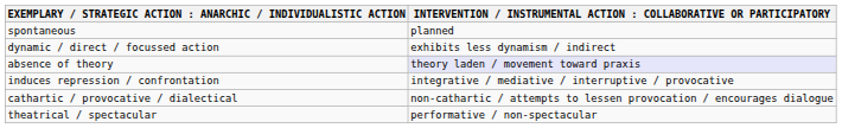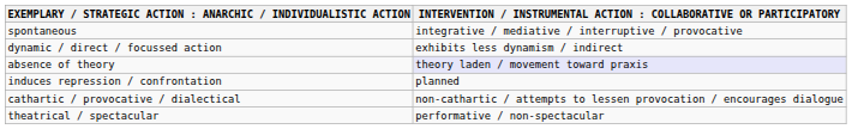 <table class="wikitable">
 <tr>
 <th>EXEMPLARY / STRATEGIC ACTION : ANARCHIC / INDIVIDUALISTIC ACTION</th>
 <th>INTERVENTION / INSTRUMENTAL ACTION : COLLABORATIVE OR PARTICIPATORY</th>
 </tr>
 <tr>
 <td>spontaneous</td>
-<td>planned</td>
+<td>integrative / mediative / interruptive / provocative</td>
 </tr>
 <tr>
 <td>dynamic / direct / focussed action</td>
 <td>exhibits less dynamism / indirect</td>
 </tr>
 <tr>
 <td>absence of theory</td>
 <td style="background: lavender;">theory laden / movement toward praxis</td>
 </tr>
 <tr>
 <td>induces repression / confrontation</td>
-<td>integrative / mediative / interruptive / provocative</td>
+<td>planned</td>
 </tr>
 <tr>
 <td>cathartic / provocative / dialectical</td>
 <td>non-cathartic / attempts to lessen provocation / encourages dialogue</td>
 </tr>
 <tr>
 <td>theatrical / spectacular</td>
 <td>performative / non-spectacular</td>
 </tr>
 </table>
